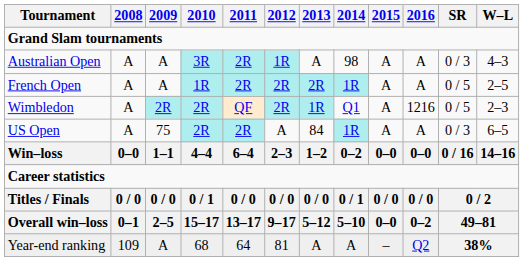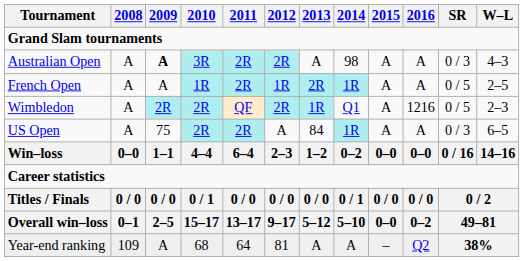 <table class=wikitable style=text-align:center;font-size:97%>
 <tr>
 <th>Tournament</th>
 <th><a href='#'>2008</a></th>
 <th><a href='#'>2009</a></th>
 <th><a href='#'>2010</a></th>
 <th><a href='#'>2011</a></th>
 <th><a href='#'>2012</a></th>
 <th><a href='#'>2013</a></th>
 <th><a href='#'>2014</a></th>
 <th><a href='#'>2015</a></th>
 <th><a href='#'>2016</a></th>
 <th>SR</th>
 <th>W–L</th>
 </tr>
 <tr>
 <td colspan=12 align=left><strong>Grand Slam tournaments</strong></td>
 </tr>
 <tr>
 <td align=left><a href='#'>Australian Open</a></td>
 <td>A</td>
-<td>A</td>
+<td><strong>A</strong></td>
 <td bgcolor=afeeee><a href='#'>3R</a></td>
 <td bgcolor=afeeee><a href='#'>2R</a></td>
-<td bgcolor=afeeee><a href='#'>1R</a></td>
+<td bgcolor=afeeee><a href='#'>2R</a></td>
 <td>A</td>
 <td>98</td>
 <td>A</td>
 <td>A</td>
 <td>0 / 3</td>
 <td>4–3</td>
 </tr>
 <tr>
 <td align=left><a href='#'>French Open</a></td>
 <td>A</td>
 <td>A</td>
 <td bgcolor=afeeee><a href='#'>1R</a></td>
 <td bgcolor=afeeee><a href='#'>2R</a></td>
-<td bgcolor=afeeee><a href='#'>2R</a></td>
+<td bgcolor=afeeee><a href='#'>1R</a></td>
 <td bgcolor=afeeee><a href='#'>2R</a></td>
 <td bgcolor=afeeee><a href='#'>1R</a></td>
 <td>A</td>
 <td>A</td>
 <td>0 / 5</td>
 <td>2–5</td>
 </tr>
 <tr>
 <td align=left><a href='#'>Wimbledon</a></td>
 <td>A</td>
 <td bgcolor=afeeee><a href='#'>2R</a></td>
 <td bgcolor=afeeee><a href='#'>2R</a></td>
 <td bgcolor=ffebcd><a href='#'>QF</a></td>
 <td bgcolor=afeeee><a href='#'>2R</a></td>
 <td bgcolor=afeeee><a href='#'>1R</a></td>
 <td><a href='#'>Q1</a></td>
 <td>A</td>
 <td>1216</td>
 <td>0 / 5</td>
 <td>2–3</td>
 </tr>
 <tr>
 <td align=left><a href='#'>US Open</a></td>
 <td>A</td>
 <td>75</td>
 <td bgcolor=afeeee><a href='#'>2R</a></td>
 <td bgcolor=afeeee><a href='#'>2R</a></td>
 <td>A</td>
 <td>84</td>
 <td bgcolor=afeeee><a href='#'>1R</a></td>
 <td>A</td>
 <td>A</td>
 <td>0 / 3</td>
 <td>6–5</td>
 </tr>
 <tr>
 <th style=text-align:left>Win–loss</th>
 <th>0–0</th>
 <th>1–1</th>
 <th>4–4</th>
 <th>6–4</th>
 <th>2–3</th>
 <th>1–2</th>
 <th>0–2</th>
 <th>0–0</th>
 <th>0–0</th>
 <th>0 / 16</th>
 <th>14–16</th>
 </tr>
 <tr>
 <td colspan=12 align=left><strong>Career statistics</strong></td>
 </tr>
 <tr>
 <th style=text-align:left>Titles / Finals</th>
 <th>0 / 0</th>
 <th>0 / 0</th>
 <th>0 / 1</th>
 <th>0 / 0</th>
 <th>0 / 0</th>
 <th>0 / 0</th>
 <th>0 / 1</th>
 <th>0 / 0</th>
 <th>0 / 0</th>
 <th colspan=2>0 / 2</th>
 </tr>
 <tr>
 <th style=text-align:left>Overall win–loss</th>
 <th>0–1</th>
 <th>2–5</th>
 <th>15–17</th>
 <th>13–17</th>
 <th>9–17</th>
 <th>5–12</th>
 <th>5–10</th>
 <th>0–0</th>
 <th>0–2</th>
 <th colspan=2>49–81</th>
 </tr>
 <tr bgcolor=EFEFEF>
 <td align=left>Year-end ranking</td>
 <td>109</td>
 <td>A</td>
 <td>68</td>
 <td>64</td>
 <td>81</td>
 <td>A</td>
 <td>A</td>
 <td>–</td>
 <td><a href='#'>Q2</a></td>
 <th colspan=2>38%</th>
 </tr>
 </table>
